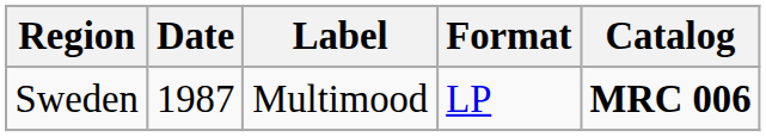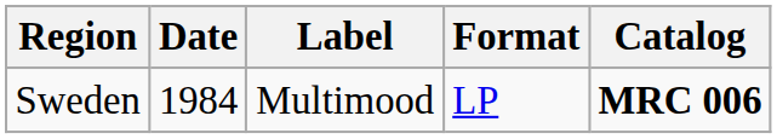 <table class="wikitable">
 <tr>
 <th>Region</th>
 <th>Date</th>
 <th>Label</th>
 <th>Format</th>
 <th>Catalog</th>
 </tr>
 <tr>
 <td>Sweden</td>
-<td>1987</td>
+<td>1984</td>
 <td>Multimood</td>
 <td><a href='#'>LP</a></td>
 <td><strong>MRC 006</strong></td>
 </tr>
 </table>
